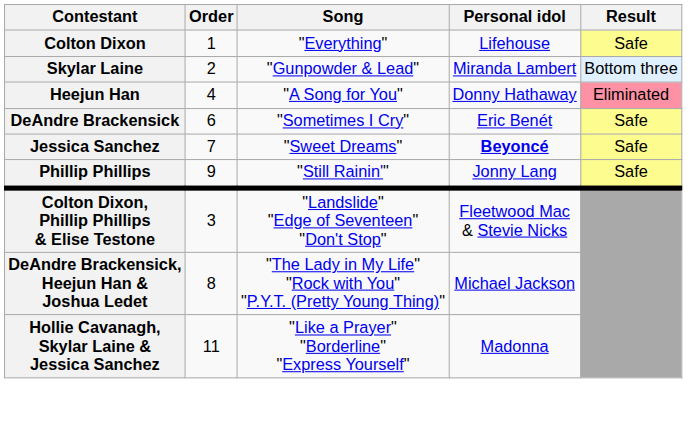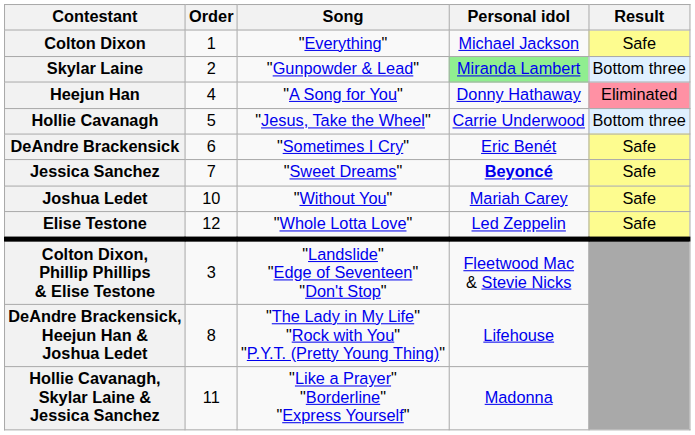 <table class="wikitable unsortable" style="text-align:center;">
 <tr>
 <th scope="col">Contestant</th>
 <th scope="col">Order</th>
 <th scope="col">Song</th>
 <th scope="col">Personal idol</th>
 <th scope="col">Result</th>
 </tr>
 <tr>
 <th scope="row">Colton Dixon</th>
 <td>1</td>
 <td>"<a href='#'>Everything</a>"</td>
-<td><a href='#'>Lifehouse</a></td>
+<td><a href='#'>Michael Jackson</a></td>
 <td bgcolor="FDFC8F">Safe</td>
 </tr>
 <tr>
 <th scope="row">Skylar Laine</th>
 <td>2</td>
 <td>"<a href='#'>Gunpowder & Lead</a>"</td>
-<td><a href='#'>Miranda Lambert</a></td>
+<td style="background: lightgreen;"><a href='#'>Miranda Lambert</a></td>
 <td bgcolor="E0F0FF">Bottom three</td>
 </tr>
 <tr>
 <th scope="row">Heejun Han</th>
 <td>4</td>
 <td>"<a href='#'>A Song for You</a>"</td>
 <td><a href='#'>Donny Hathaway</a></td>
 <td bgcolor="FF91A4">Eliminated</td>
+</tr>
+<tr>
+<th scope="row">Hollie Cavanagh</th>
+<td>5</td>
+<td>"<a href='#'>Jesus, Take the Wheel</a>"</td>
+<td><a href='#'>Carrie Underwood</a></td>
+<td bgcolor="E0F0FF">Bottom three</td>
 </tr>
 <tr>
 <th scope="row">DeAndre Brackensick</th>
 <td>6</td>
 <td>"<a href='#'>Sometimes I Cry</a>"</td>
 <td><a href='#'>Eric Benét</a></td>
 <td bgcolor="FDFC8F">Safe</td>
 </tr>
 <tr>
 <th scope="row">Jessica Sanchez</th>
 <td>7</td>
 <td>"<a href='#'>Sweet Dreams</a>"</td>
 <td><strong><a href='#'>Beyoncé</a></strong></td>
 <td bgcolor="FDFC8F">Safe</td>
 </tr>
 <tr>
-<th scope="row">Phillip Phillips</th>
-<td>9</td>
-<td>"<a href='#'>Still Rainin'</a>"</td>
-<td><a href='#'>Jonny Lang</a></td>
+<th scope="row">Joshua Ledet</th>
+<td>10</td>
+<td>"<a href='#'>Without You</a>"</td>
+<td><a href='#'>Mariah Carey</a></td>
+<td bgcolor="FDFC8F">Safe</td>
+</tr>
+<tr>
+<th scope="row">Elise Testone</th>
+<td>12</td>
+<td>"<a href='#'>Whole Lotta Love</a>"</td>
+<td><a href='#'>Led Zeppelin</a></td>
 <td bgcolor="FDFC8F">Safe</td>
 </tr>
 <tr style="border-top:5px solid">
 <th scope="row">Colton Dixon,<br>Phillip Phillips<br>& Elise Testone</th>
 <td>3</td>
 <td>"<a href='#'>Landslide</a>"<br>"<a href='#'>Edge of Seventeen</a>"<br>"<a href='#'>Don't Stop</a>"</td>
 <td><a href='#'>Fleetwood Mac</a><br>& <a href='#'>Stevie Nicks</a></td>
 <td rowspan="3" bgcolor="darkgray"></td>
 </tr>
 <tr>
 <th scope="row">DeAndre Brackensick,<br>Heejun Han &<br>Joshua Ledet</th>
 <td>8</td>
 <td>"<a href='#'>The Lady in My Life</a>"<br>"<a href='#'>Rock with You</a>"<br>"<a href='#'>P.Y.T. (Pretty Young Thing)</a>"</td>
-<td><a href='#'>Michael Jackson</a></td>
+<td><a href='#'>Lifehouse</a></td>
 </tr>
 <tr>
 <th scope="row">Hollie Cavanagh,<br>Skylar Laine &<br>Jessica Sanchez</th>
 <td>11</td>
 <td>"<a href='#'>Like a Prayer</a>"<br>"<a href='#'>Borderline</a>"<br>"<a href='#'>Express Yourself</a>"</td>
 <td><a href='#'>Madonna</a></td>
 </tr>
 </table>
